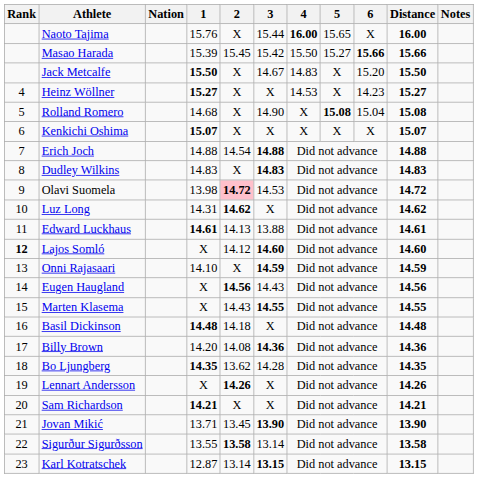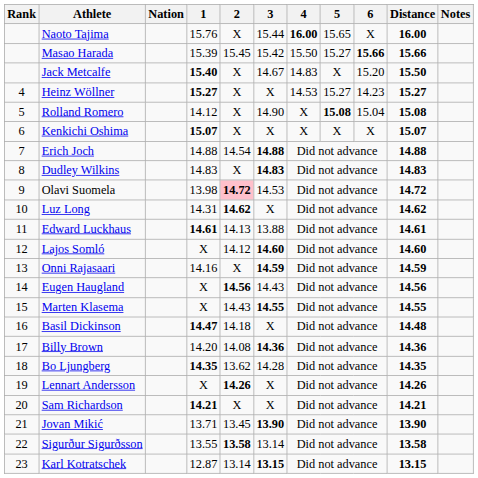 <table class="wikitable sortable" style="text-align:center">
 <tr>
 <th>Rank</th>
 <th>Athlete</th>
 <th>Nation</th>
 <th>1</th>
 <th>2</th>
 <th>3</th>
 <th>4</th>
 <th>5</th>
 <th>6</th>
 <th>Distance</th>
 <th>Notes</th>
 </tr>
 <tr>
 <td></td>
 <td align=left><a href='#'>Naoto Tajima</a></td>
 <td align=left></td>
 <td>15.76</td>
 <td data-sort-value=1.00>X</td>
 <td>15.44</td>
 <td><strong>16.00</strong> </td>
 <td>15.65</td>
 <td data-sort-value=1.00>X</td>
 <td><strong>16.00</strong></td>
 <td></td>
 </tr>
 <tr>
 <td></td>
 <td align=left><a href='#'>Masao Harada</a></td>
 <td align=left></td>
 <td>15.39</td>
 <td>15.45</td>
 <td>15.42</td>
 <td>15.50</td>
 <td>15.27</td>
 <td><strong>15.66</strong></td>
 <td><strong>15.66</strong></td>
 <td></td>
 </tr>
 <tr>
 <td></td>
 <td align=left><a href='#'>Jack Metcalfe</a></td>
 <td align=left></td>
-<td><strong>15.50</strong></td>
+<td><strong>15.40</strong></td>
 <td data-sort-value=1.00>X</td>
 <td>14.67</td>
 <td>14.83</td>
 <td data-sort-value=1.00>X</td>
 <td>15.20</td>
 <td><strong>15.50</strong></td>
 <td></td>
 </tr>
 <tr>
 <td>4</td>
 <td align=left><a href='#'>Heinz Wöllner</a></td>
 <td align=left></td>
 <td><strong>15.27</strong></td>
 <td data-sort-value=1.00>X</td>
 <td data-sort-value=1.00>X</td>
 <td>14.53</td>
-<td data-sort-value=1.00>X</td>
+<td>15.27</td>
 <td>14.23</td>
 <td><strong>15.27</strong></td>
 <td></td>
 </tr>
 <tr>
 <td>5</td>
 <td align=left><a href='#'>Rolland Romero</a></td>
 <td align=left></td>
-<td>14.68</td>
+<td>14.12</td>
 <td data-sort-value=1.00>X</td>
 <td>14.90</td>
 <td data-sort-value=1.00>X</td>
 <td><strong>15.08</strong></td>
 <td>15.04</td>
 <td><strong>15.08</strong></td>
 <td></td>
 </tr>
 <tr>
 <td>6</td>
 <td align=left><a href='#'>Kenkichi Oshima</a></td>
 <td align=left></td>
 <td><strong>15.07</strong></td>
 <td data-sort-value=1.00>X</td>
 <td data-sort-value=1.00>X</td>
 <td data-sort-value=1.00>X</td>
 <td data-sort-value=1.00>X</td>
 <td data-sort-value=1.00>X</td>
 <td><strong>15.07</strong></td>
 <td></td>
 </tr>
 <tr>
 <td>7</td>
 <td align=left><a href='#'>Erich Joch</a></td>
 <td align=left></td>
 <td>14.88</td>
 <td>14.54</td>
 <td><strong>14.88</strong></td>
 <td colspan=3 data-sort-value=0.00>Did not advance</td>
 <td><strong>14.88</strong></td>
 <td></td>
 </tr>
 <tr>
 <td>8</td>
 <td align=left><a href='#'>Dudley Wilkins</a></td>
 <td align=left></td>
 <td>14.83</td>
 <td data-sort-value=1.00>X</td>
 <td><strong>14.83</strong></td>
 <td colspan=3 data-sort-value=0.00>Did not advance</td>
 <td><strong>14.83</strong></td>
 <td></td>
 </tr>
 <tr>
 <td>9</td>
 <td align=left>Olavi Suomela</td>
 <td align=left></td>
 <td>13.98</td>
 <td style="background: pink;"><strong>14.72</strong></td>
 <td>14.53</td>
 <td colspan=3 data-sort-value=0.00>Did not advance</td>
 <td><strong>14.72</strong></td>
 <td></td>
 </tr>
 <tr>
 <td>10</td>
 <td align=left><a href='#'>Luz Long</a></td>
 <td align=left></td>
 <td>14.31</td>
 <td><strong>14.62</strong></td>
 <td data-sort-value=1.00>X</td>
 <td colspan=3 data-sort-value=0.00>Did not advance</td>
 <td><strong>14.62</strong></td>
 <td></td>
 </tr>
 <tr>
 <td>11</td>
 <td align=left><a href='#'>Edward Luckhaus</a></td>
 <td align=left></td>
 <td><strong>14.61</strong></td>
 <td>14.13</td>
 <td>13.88</td>
 <td colspan=3 data-sort-value=0.00>Did not advance</td>
 <td><strong>14.61</strong></td>
 <td></td>
 </tr>
 <tr>
-<td><strong>12</strong></td>
+<td>12</td>
 <td align=left><a href='#'>Lajos Somló</a></td>
 <td align=left></td>
 <td data-sort-value=1.00>X</td>
 <td>14.12</td>
 <td><strong>14.60</strong></td>
 <td colspan=3 data-sort-value=0.00>Did not advance</td>
 <td><strong>14.60</strong></td>
 <td></td>
 </tr>
 <tr>
 <td>13</td>
 <td align=left><a href='#'>Onni Rajasaari</a></td>
 <td align=left></td>
-<td>14.10</td>
+<td>14.16</td>
 <td data-sort-value=1.00>X</td>
 <td><strong>14.59</strong></td>
 <td colspan=3 data-sort-value=0.00>Did not advance</td>
 <td><strong>14.59</strong></td>
 <td></td>
 </tr>
 <tr>
 <td>14</td>
 <td align=left><a href='#'>Eugen Haugland</a></td>
 <td align=left></td>
 <td data-sort-value=1.00>X</td>
 <td><strong>14.56</strong></td>
 <td>14.43</td>
 <td colspan=3 data-sort-value=0.00>Did not advance</td>
 <td><strong>14.56</strong></td>
 <td></td>
 </tr>
 <tr>
 <td>15</td>
 <td align=left><a href='#'>Marten Klasema</a></td>
 <td align=left></td>
 <td data-sort-value=1.00>X</td>
 <td>14.43</td>
 <td><strong>14.55</strong></td>
 <td colspan=3 data-sort-value=0.00>Did not advance</td>
 <td><strong>14.55</strong></td>
 <td></td>
 </tr>
 <tr>
 <td>16</td>
 <td align=left><a href='#'>Basil Dickinson</a></td>
 <td align=left></td>
-<td><strong>14.48</strong></td>
+<td><strong>14.47</strong></td>
 <td>14.18</td>
 <td data-sort-value=1.00>X</td>
 <td colspan=3 data-sort-value=0.00>Did not advance</td>
 <td><strong>14.48</strong></td>
 <td></td>
 </tr>
 <tr>
 <td>17</td>
 <td align=left><a href='#'>Billy Brown</a></td>
 <td align=left></td>
 <td>14.20</td>
 <td>14.08</td>
 <td><strong>14.36</strong></td>
 <td colspan=3 data-sort-value=0.00>Did not advance</td>
 <td><strong>14.36</strong></td>
 <td></td>
 </tr>
 <tr>
 <td>18</td>
 <td align=left><a href='#'>Bo Ljungberg</a></td>
 <td align=left></td>
 <td><strong>14.35</strong></td>
 <td>13.62</td>
 <td>14.28</td>
 <td colspan=3 data-sort-value=0.00>Did not advance</td>
 <td><strong>14.35</strong></td>
 <td></td>
 </tr>
 <tr>
 <td>19</td>
 <td align=left><a href='#'>Lennart Andersson</a></td>
 <td align=left></td>
 <td data-sort-value=1.00>X</td>
 <td><strong>14.26</strong></td>
 <td data-sort-value=1.00>X</td>
 <td colspan=3 data-sort-value=0.00>Did not advance</td>
 <td><strong>14.26</strong></td>
 <td></td>
 </tr>
 <tr>
 <td>20</td>
 <td align=left><a href='#'>Sam Richardson</a></td>
 <td align=left></td>
 <td><strong>14.21</strong></td>
 <td data-sort-value=1.00>X</td>
 <td data-sort-value=1.00>X</td>
 <td colspan=3 data-sort-value=0.00>Did not advance</td>
 <td><strong>14.21</strong></td>
 <td></td>
 </tr>
 <tr>
 <td>21</td>
 <td align=left><a href='#'>Jovan Mikić</a></td>
 <td align=left></td>
 <td>13.71</td>
 <td>13.45</td>
 <td><strong>13.90</strong></td>
 <td colspan=3 data-sort-value=0.00>Did not advance</td>
 <td><strong>13.90</strong></td>
 <td></td>
 </tr>
 <tr>
 <td>22</td>
 <td align=left><a href='#'>Sigurður Sigurðsson</a></td>
 <td align=left></td>
 <td>13.55</td>
 <td><strong>13.58</strong></td>
 <td>13.14</td>
 <td colspan=3 data-sort-value=0.00>Did not advance</td>
 <td><strong>13.58</strong></td>
 <td></td>
 </tr>
 <tr>
 <td>23</td>
 <td align=left><a href='#'>Karl Kotratschek</a></td>
 <td align=left></td>
 <td>12.87</td>
 <td>13.14</td>
 <td><strong>13.15</strong></td>
 <td colspan=3 data-sort-value=0.00>Did not advance</td>
 <td><strong>13.15</strong></td>
 <td></td>
 </tr>
 </table>
